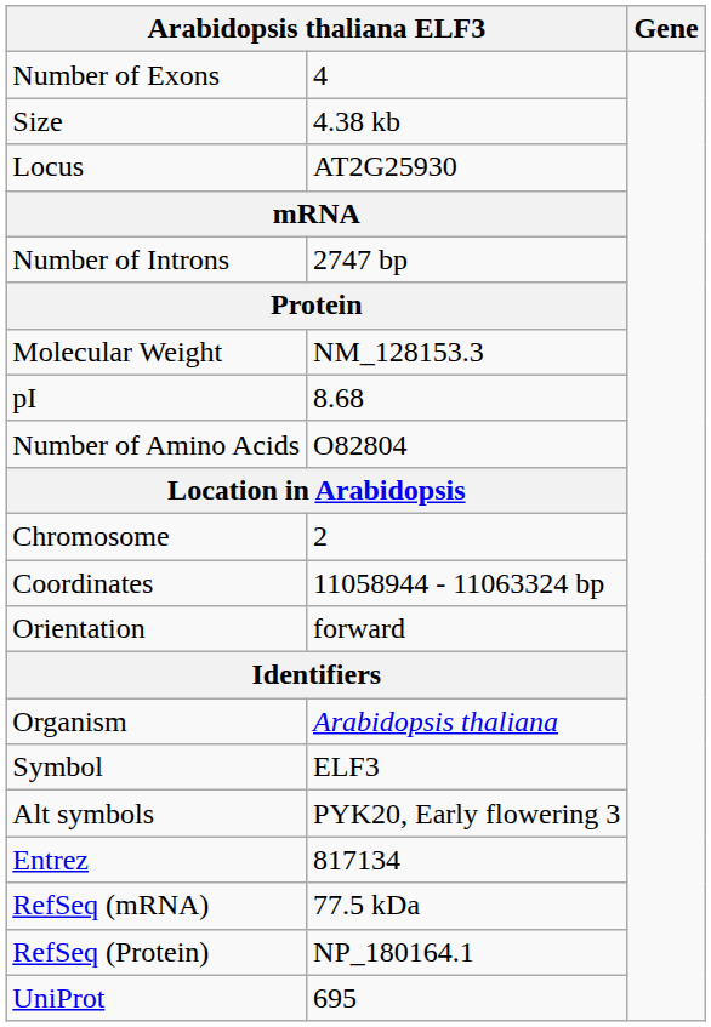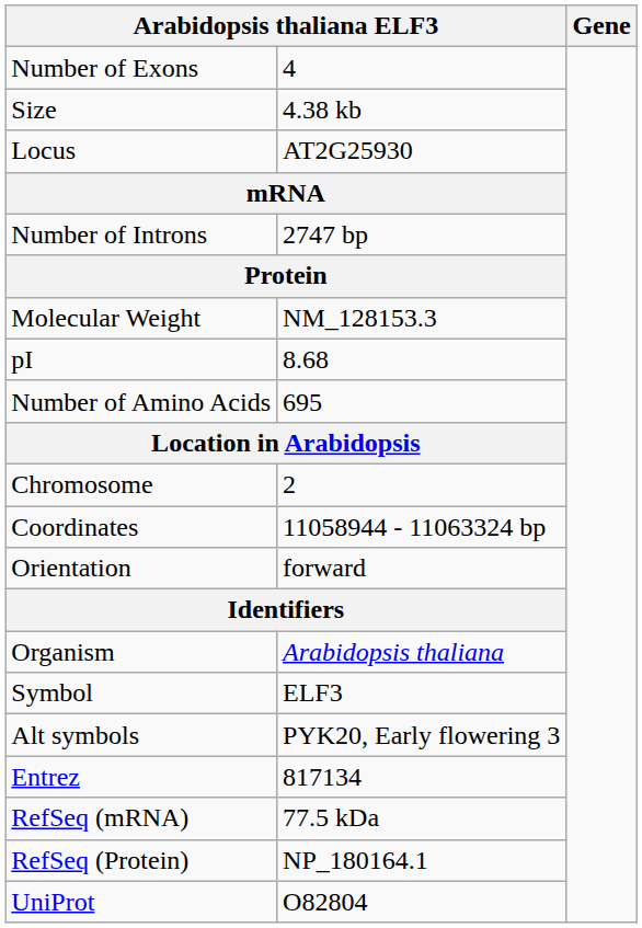 <table class="wikitable" style="float:right;">
 <tr>
 <th colspan="2">Arabidopsis thaliana ELF3</th>
 <th colspan="2">Gene</th>
 </tr>
 <tr>
 <td>Number of Exons</td>
 <td>4</td>
 </tr>
 <tr>
 <td>Size</td>
 <td>4.38 kb</td>
 </tr>
 <tr>
 <td>Locus</td>
 <td>AT2G25930</td>
 </tr>
 <tr>
 <th colspan="2">mRNA</th>
 </tr>
 <tr>
 <td>Number of Introns</td>
 <td>2747 bp</td>
 </tr>
 <tr>
 <th colspan="2">Protein</th>
 </tr>
 <tr>
 <td>Molecular Weight</td>
 <td>NM_128153.3</td>
 </tr>
 <tr>
 <td>pI</td>
 <td>8.68</td>
 </tr>
 <tr>
 <td>Number of Amino Acids</td>
-<td>O82804</td>
+<td>695</td>
 </tr>
 <tr>
 <th colspan="2">Location in <a href='#'>Arabidopsis</a></th>
 </tr>
 <tr>
 <td>Chromosome</td>
 <td>2</td>
 </tr>
 <tr>
 <td>Coordinates</td>
 <td>11058944 - 11063324 bp</td>
 </tr>
 <tr>
 <td>Orientation</td>
 <td>forward</td>
 </tr>
 <tr>
 <th colspan="2">Identifiers</th>
 </tr>
 <tr>
 <td>Organism</td>
 <td><em><a href='#'>Arabidopsis thaliana</a></em></td>
 </tr>
 <tr>
 <td>Symbol</td>
 <td>ELF3</td>
 </tr>
 <tr>
 <td>Alt symbols</td>
 <td>PYK20, Early flowering 3</td>
 </tr>
 <tr>
 <td><a href='#'>Entrez</a></td>
 <td>817134</td>
 </tr>
 <tr>
 <td><a href='#'>RefSeq</a> (mRNA)</td>
 <td>77.5 kDa</td>
 </tr>
 <tr>
 <td><a href='#'>RefSeq</a> (Protein)</td>
 <td>NP_180164.1</td>
 </tr>
 <tr>
 <td><a href='#'>UniProt</a></td>
-<td>695</td>
+<td>O82804</td>
 </tr>
 </table>
